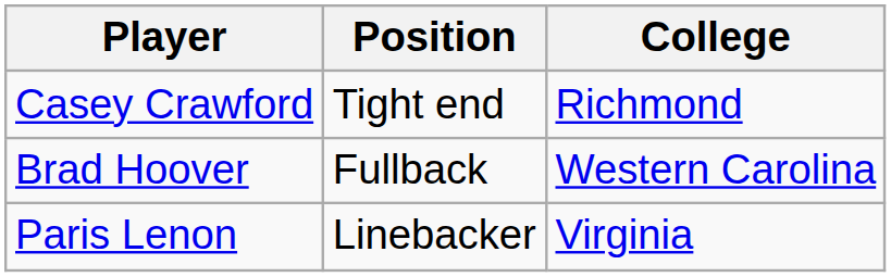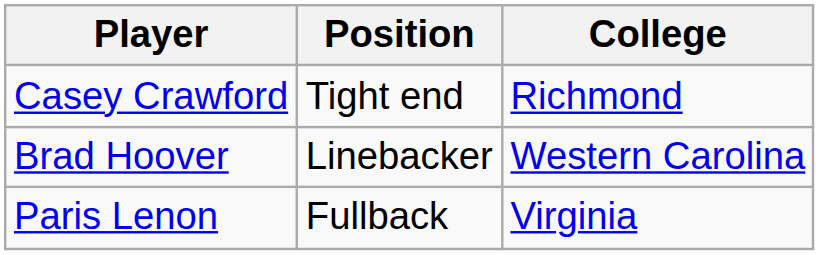 <table class="wikitable">
 <tr>
 <th>Player</th>
 <th>Position</th>
 <th>College</th>
 </tr>
 <tr>
 <td><a href='#'>Casey Crawford</a></td>
 <td>Tight end</td>
 <td><a href='#'>Richmond</a></td>
 </tr>
 <tr>
 <td><a href='#'>Brad Hoover</a></td>
-<td>Fullback</td>
+<td>Linebacker</td>
 <td><a href='#'>Western Carolina</a></td>
 </tr>
 <tr>
 <td><a href='#'>Paris Lenon</a></td>
-<td>Linebacker</td>
+<td>Fullback</td>
 <td><a href='#'>Virginia</a></td>
 </tr>
 </table>
